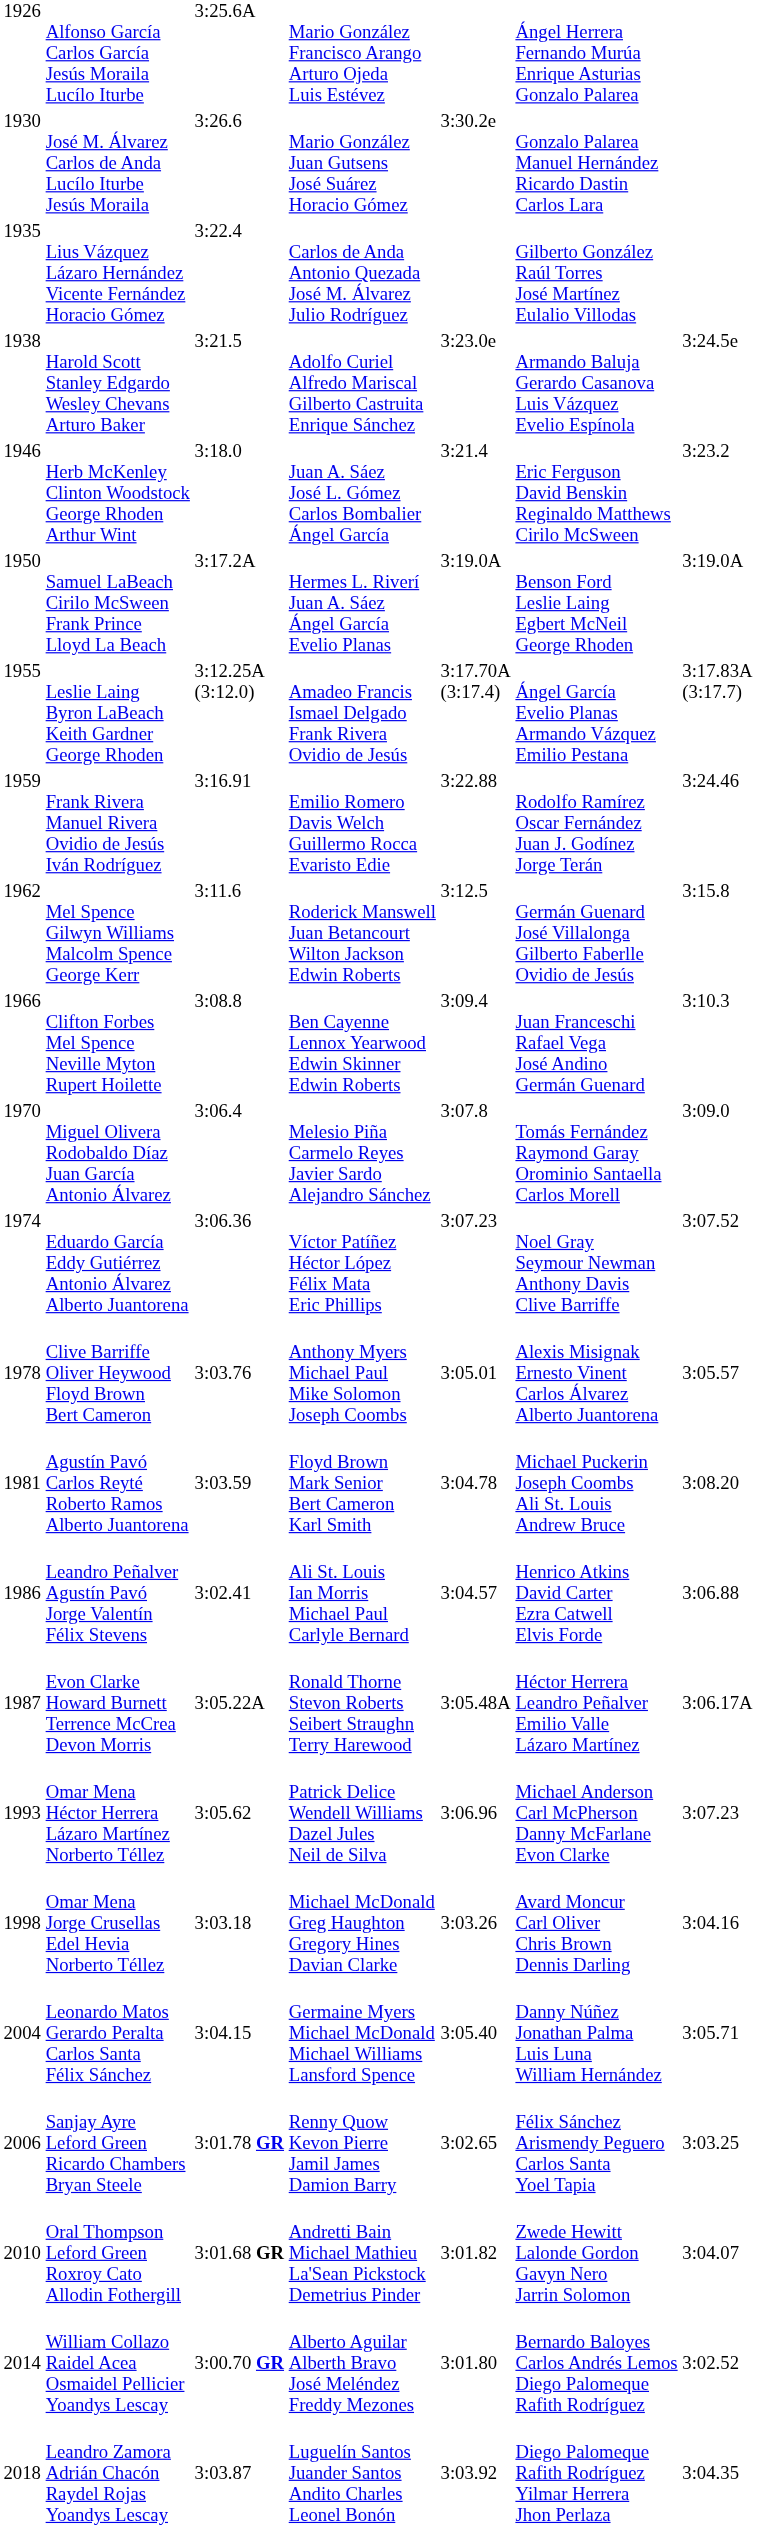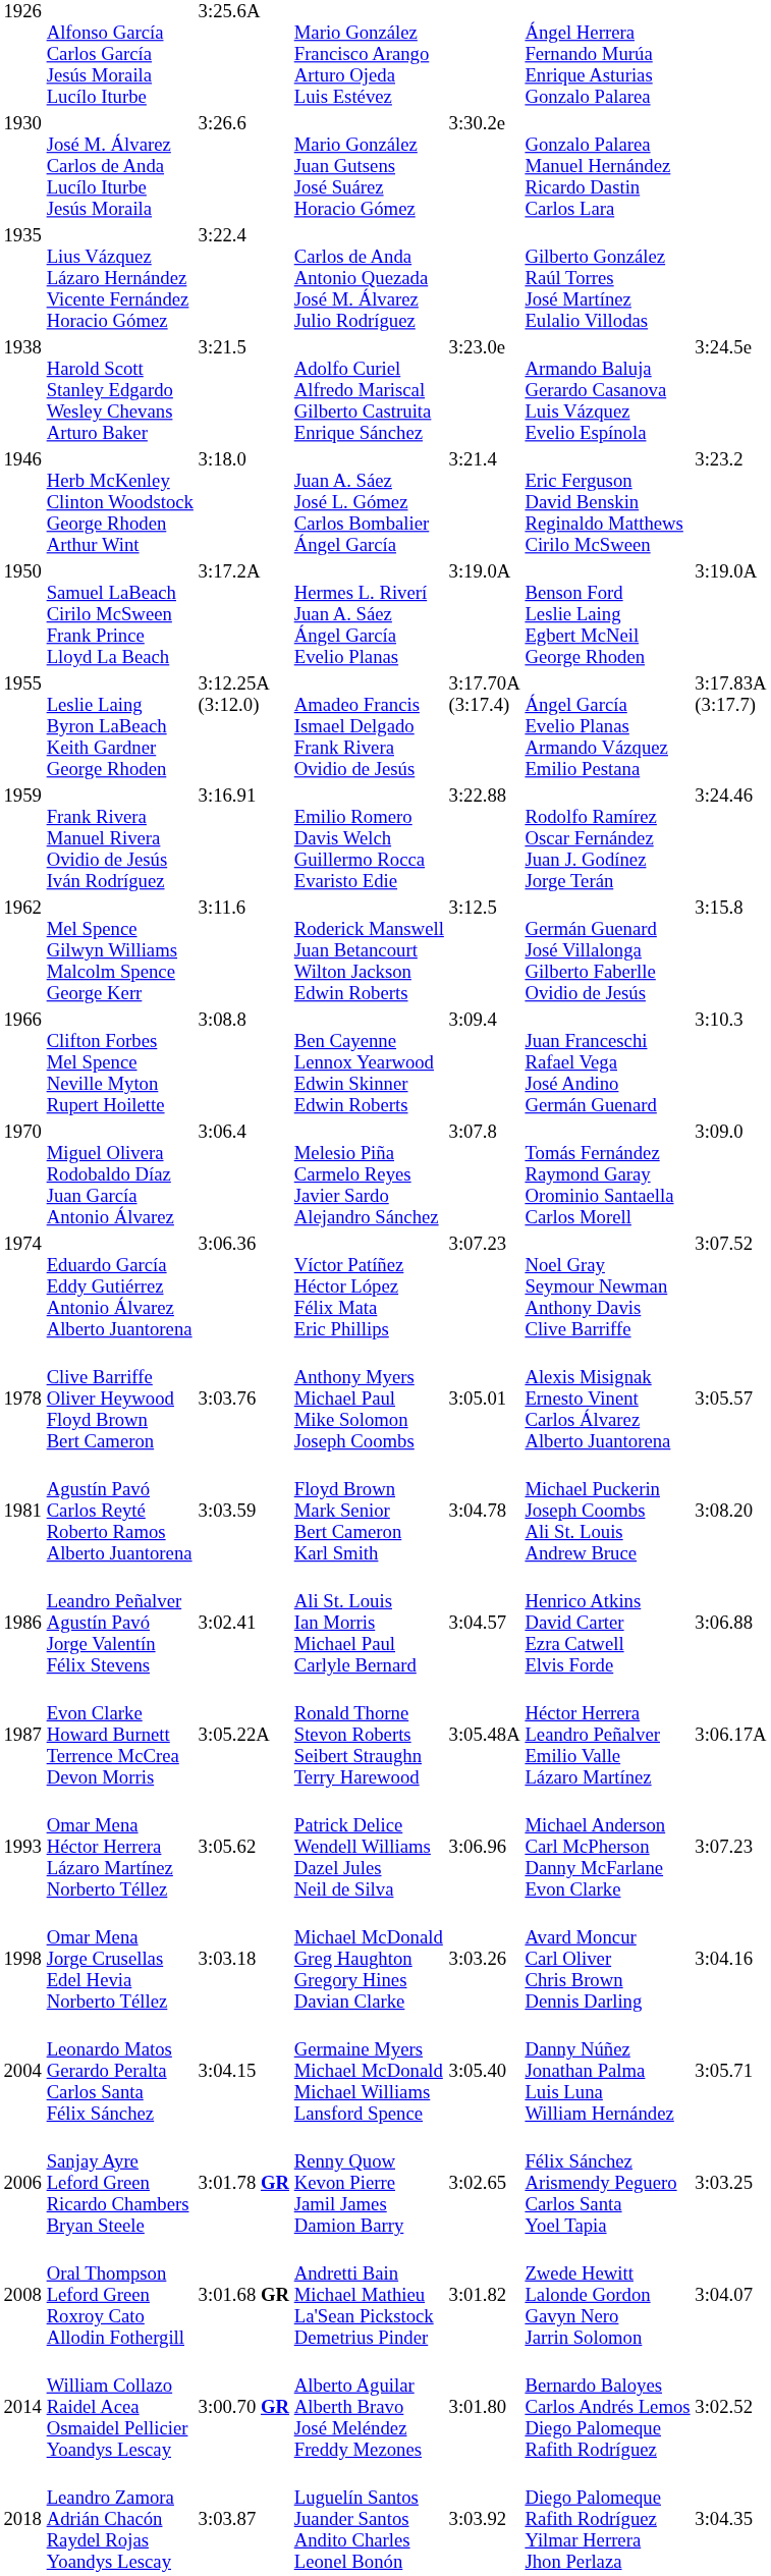 <table>
 <tr style="vertical-align:top;">
 <td>1926</td>
 <td><br> <a href='#'>Alfonso García</a><br> <a href='#'>Carlos García</a><br> <a href='#'>Jesús Moraila</a><br> <a href='#'>Lucílo Iturbe</a></td>
 <td>3:25.6A</td>
 <td><br> <a href='#'>Mario González</a><br> <a href='#'>Francisco Arango</a><br> <a href='#'>Arturo Ojeda</a><br> <a href='#'>Luis Estévez</a></td>
 <td></td>
 <td><br> <a href='#'>Ángel Herrera</a><br> <a href='#'>Fernando Murúa</a><br> <a href='#'>Enrique Asturias</a><br> <a href='#'>Gonzalo Palarea</a></td>
 <td></td>
 </tr>
 <tr style="vertical-align:top;">
 <td>1930</td>
 <td><br> <a href='#'>José M. Álvarez</a><br> <a href='#'>Carlos de Anda</a><br> <a href='#'>Lucílo Iturbe</a><br> <a href='#'>Jesús Moraila</a></td>
 <td>3:26.6</td>
 <td><br> <a href='#'>Mario González</a><br> <a href='#'>Juan Gutsens</a><br> <a href='#'>José Suárez</a><br> <a href='#'>Horacio Gómez</a></td>
 <td>3:30.2e</td>
 <td><br> <a href='#'>Gonzalo Palarea</a><br> <a href='#'>Manuel Hernández</a><br> <a href='#'>Ricardo Dastin</a><br> <a href='#'>Carlos Lara</a></td>
 <td></td>
 </tr>
 <tr style="vertical-align:top;">
 <td>1935</td>
 <td><br> <a href='#'>Lius Vázquez</a><br> <a href='#'>Lázaro Hernández</a><br> <a href='#'>Vicente Fernández</a><br> <a href='#'>Horacio Gómez</a></td>
 <td>3:22.4</td>
 <td><br> <a href='#'>Carlos de Anda</a><br> <a href='#'>Antonio Quezada</a><br> <a href='#'>José M. Álvarez</a><br> <a href='#'>Julio Rodríguez</a></td>
 <td></td>
 <td><br> <a href='#'>Gilberto González</a><br> <a href='#'>Raúl Torres</a><br> <a href='#'>José Martínez</a><br> <a href='#'>Eulalio Villodas</a></td>
 <td></td>
 </tr>
 <tr style="vertical-align:top;">
 <td>1938</td>
 <td><br> <a href='#'>Harold Scott</a><br> <a href='#'>Stanley Edgardo</a><br> <a href='#'>Wesley Chevans</a><br> <a href='#'>Arturo Baker</a></td>
 <td>3:21.5</td>
 <td><br> <a href='#'>Adolfo Curiel</a><br> <a href='#'>Alfredo Mariscal</a><br> <a href='#'>Gilberto Castruita</a><br> <a href='#'>Enrique Sánchez</a></td>
 <td>3:23.0e</td>
 <td><br> <a href='#'>Armando Baluja</a><br> <a href='#'>Gerardo Casanova</a><br> <a href='#'>Luis Vázquez</a><br> <a href='#'>Evelio Espínola</a></td>
 <td>3:24.5e</td>
 </tr>
 <tr style="vertical-align:top;">
 <td>1946</td>
 <td><br> <a href='#'>Herb McKenley</a><br> <a href='#'>Clinton Woodstock</a><br> <a href='#'>George Rhoden</a><br> <a href='#'>Arthur Wint</a></td>
 <td>3:18.0</td>
 <td><br> <a href='#'>Juan A. Sáez</a><br> <a href='#'>José L. Gómez</a><br> <a href='#'>Carlos Bombalier</a><br> <a href='#'>Ángel García</a></td>
 <td>3:21.4</td>
 <td><br> <a href='#'>Eric Ferguson</a><br> <a href='#'>David Benskin</a><br> <a href='#'>Reginaldo Matthews</a><br> <a href='#'>Cirilo McSween</a></td>
 <td>3:23.2</td>
 </tr>
 <tr style="vertical-align:top;">
 <td>1950</td>
 <td><br> <a href='#'>Samuel LaBeach</a><br> <a href='#'>Cirilo McSween</a><br> <a href='#'>Frank Prince</a><br> <a href='#'>Lloyd La Beach</a></td>
 <td>3:17.2A</td>
 <td><br> <a href='#'>Hermes L. Riverí</a><br> <a href='#'>Juan A. Sáez</a><br> <a href='#'>Ángel García</a><br> <a href='#'>Evelio Planas</a></td>
 <td>3:19.0A</td>
 <td><br> <a href='#'>Benson Ford</a><br> <a href='#'>Leslie Laing</a><br> <a href='#'>Egbert McNeil</a><br> <a href='#'>George Rhoden</a></td>
 <td>3:19.0A</td>
 </tr>
 <tr style="vertical-align:top;">
 <td>1955</td>
 <td><br> <a href='#'>Leslie Laing</a><br> <a href='#'>Byron LaBeach</a><br> <a href='#'>Keith Gardner</a><br> <a href='#'>George Rhoden</a></td>
 <td>3:12.25A<br>(3:12.0)</td>
 <td><br> <a href='#'>Amadeo Francis</a><br> <a href='#'>Ismael Delgado</a><br> <a href='#'>Frank Rivera</a><br> <a href='#'>Ovidio de Jesús</a></td>
 <td>3:17.70A<br>(3:17.4)</td>
 <td><br> <a href='#'>Ángel García</a><br> <a href='#'>Evelio Planas</a><br> <a href='#'>Armando Vázquez</a><br> <a href='#'>Emilio Pestana</a></td>
 <td>3:17.83A<br>(3:17.7)</td>
 </tr>
 <tr style="vertical-align:top;">
 <td>1959</td>
 <td><br> <a href='#'>Frank Rivera</a><br> <a href='#'>Manuel Rivera</a><br> <a href='#'>Ovidio de Jesús</a><br> <a href='#'>Iván Rodríguez</a></td>
 <td>3:16.91</td>
 <td><br> <a href='#'>Emilio Romero</a><br> <a href='#'>Davis Welch</a><br> <a href='#'>Guillermo Rocca</a><br> <a href='#'>Evaristo Edie</a></td>
 <td>3:22.88</td>
 <td><br> <a href='#'>Rodolfo Ramírez</a><br> <a href='#'>Oscar Fernández</a><br> <a href='#'>Juan J. Godínez</a><br> <a href='#'>Jorge Terán</a></td>
 <td>3:24.46</td>
 </tr>
 <tr style="vertical-align:top;">
 <td>1962</td>
 <td><br> <a href='#'>Mel Spence</a><br> <a href='#'>Gilwyn Williams</a><br> <a href='#'>Malcolm Spence</a><br> <a href='#'>George Kerr</a></td>
 <td>3:11.6</td>
 <td><br> <a href='#'>Roderick Manswell</a><br> <a href='#'>Juan Betancourt</a><br> <a href='#'>Wilton Jackson</a><br> <a href='#'>Edwin Roberts</a></td>
 <td>3:12.5</td>
 <td><br> <a href='#'>Germán Guenard</a><br> <a href='#'>José Villalonga</a><br> <a href='#'>Gilberto Faberlle</a><br> <a href='#'>Ovidio de Jesús</a></td>
 <td>3:15.8</td>
 </tr>
 <tr style="vertical-align:top;">
 <td>1966</td>
 <td><br> <a href='#'>Clifton Forbes</a><br> <a href='#'>Mel Spence</a><br> <a href='#'>Neville Myton</a><br> <a href='#'>Rupert Hoilette</a></td>
 <td>3:08.8</td>
 <td><br> <a href='#'>Ben Cayenne</a><br> <a href='#'>Lennox Yearwood</a><br> <a href='#'>Edwin Skinner</a><br> <a href='#'>Edwin Roberts</a></td>
 <td>3:09.4</td>
 <td><br> <a href='#'>Juan Franceschi</a><br> <a href='#'>Rafael Vega</a><br> <a href='#'>José Andino</a><br> <a href='#'>Germán Guenard</a></td>
 <td>3:10.3</td>
 </tr>
 <tr style="vertical-align:top;">
 <td>1970</td>
 <td><br> <a href='#'>Miguel Olivera</a><br> <a href='#'>Rodobaldo Díaz</a><br> <a href='#'>Juan García</a><br> <a href='#'>Antonio Álvarez</a></td>
 <td>3:06.4</td>
 <td><br> <a href='#'>Melesio Piña</a><br> <a href='#'>Carmelo Reyes</a><br> <a href='#'>Javier Sardo</a><br> <a href='#'>Alejandro Sánchez</a></td>
 <td>3:07.8</td>
 <td><br> <a href='#'>Tomás Fernández</a><br> <a href='#'>Raymond Garay</a><br> <a href='#'>Orominio Santaella</a><br> <a href='#'>Carlos Morell</a></td>
 <td>3:09.0</td>
 </tr>
 <tr style="vertical-align:top;">
 <td>1974</td>
 <td><br> <a href='#'>Eduardo García</a><br> <a href='#'>Eddy Gutiérrez</a><br> <a href='#'>Antonio Álvarez</a><br><a href='#'>Alberto Juantorena</a></td>
 <td>3:06.36</td>
 <td><br><a href='#'>Víctor Patíñez</a><br><a href='#'>Héctor López</a><br><a href='#'>Félix Mata</a><br><a href='#'>Eric Phillips</a></td>
 <td>3:07.23</td>
 <td><br><a href='#'>Noel Gray</a><br><a href='#'>Seymour Newman</a><br><a href='#'>Anthony Davis</a><br><a href='#'>Clive Barriffe</a></td>
 <td>3:07.52</td>
 </tr>
 <tr>
 <td>1978</td>
 <td><br><a href='#'>Clive Barriffe</a><br><a href='#'>Oliver Heywood</a><br><a href='#'>Floyd Brown</a><br><a href='#'>Bert Cameron</a></td>
 <td>3:03.76</td>
 <td><br><a href='#'>Anthony Myers</a><br><a href='#'>Michael Paul</a><br><a href='#'>Mike Solomon</a><br><a href='#'>Joseph Coombs</a></td>
 <td>3:05.01</td>
 <td><br><a href='#'>Alexis Misignak</a><br><a href='#'>Ernesto Vinent</a><br><a href='#'>Carlos Álvarez</a><br><a href='#'>Alberto Juantorena</a></td>
 <td>3:05.57</td>
 </tr>
 <tr>
 <td>1981</td>
 <td><br><a href='#'>Agustín Pavó</a><br><a href='#'>Carlos Reyté</a><br><a href='#'>Roberto Ramos</a><br><a href='#'>Alberto Juantorena</a></td>
 <td>3:03.59</td>
 <td><br><a href='#'>Floyd Brown</a><br><a href='#'>Mark Senior</a><br><a href='#'>Bert Cameron</a><br><a href='#'>Karl Smith</a></td>
 <td>3:04.78</td>
 <td><br><a href='#'>Michael Puckerin</a><br><a href='#'>Joseph Coombs</a><br><a href='#'>Ali St. Louis</a><br><a href='#'>Andrew Bruce</a></td>
 <td>3:08.20</td>
 </tr>
 <tr>
 <td>1986</td>
 <td><br><a href='#'>Leandro Peñalver</a><br><a href='#'>Agustín Pavó</a><br><a href='#'>Jorge Valentín</a><br><a href='#'>Félix Stevens</a></td>
 <td>3:02.41</td>
 <td><br><a href='#'>Ali St. Louis</a><br><a href='#'>Ian Morris</a><br><a href='#'>Michael Paul</a><br><a href='#'>Carlyle Bernard</a></td>
 <td>3:04.57</td>
 <td><br><a href='#'>Henrico Atkins</a><br><a href='#'>David Carter</a><br><a href='#'>Ezra Catwell</a><br><a href='#'>Elvis Forde</a></td>
 <td>3:06.88</td>
 </tr>
 <tr>
 <td>1987</td>
 <td><br><a href='#'>Evon Clarke</a><br><a href='#'>Howard Burnett</a><br><a href='#'>Terrence McCrea</a><br><a href='#'>Devon Morris</a></td>
 <td>3:05.22A</td>
 <td><br><a href='#'>Ronald Thorne</a><br><a href='#'>Stevon Roberts</a><br><a href='#'>Seibert Straughn</a><br><a href='#'>Terry Harewood</a></td>
 <td>3:05.48A</td>
 <td><br><a href='#'>Héctor Herrera</a><br><a href='#'>Leandro Peñalver</a><br><a href='#'>Emilio Valle</a><br><a href='#'>Lázaro Martínez</a></td>
 <td>3:06.17A</td>
 </tr>
 <tr>
 <td>1993</td>
 <td><br><a href='#'>Omar Mena</a><br><a href='#'>Héctor Herrera</a><br><a href='#'>Lázaro Martínez</a><br><a href='#'>Norberto Téllez</a></td>
 <td>3:05.62</td>
 <td><br><a href='#'>Patrick Delice</a><br><a href='#'>Wendell Williams</a><br><a href='#'>Dazel Jules</a><br><a href='#'>Neil de Silva</a></td>
 <td>3:06.96</td>
 <td><br><a href='#'>Michael Anderson</a><br><a href='#'>Carl McPherson</a><br><a href='#'>Danny McFarlane</a><br><a href='#'>Evon Clarke</a></td>
 <td>3:07.23</td>
 </tr>
 <tr>
 <td>1998</td>
 <td><br><a href='#'>Omar Mena</a><br><a href='#'>Jorge Crusellas</a><br><a href='#'>Edel Hevia</a><br><a href='#'>Norberto Téllez</a></td>
 <td>3:03.18</td>
 <td><br><a href='#'>Michael McDonald</a><br><a href='#'>Greg Haughton</a><br><a href='#'>Gregory Hines</a><br><a href='#'>Davian Clarke</a></td>
 <td>3:03.26</td>
 <td><br><a href='#'>Avard Moncur</a><br><a href='#'>Carl Oliver</a><br><a href='#'>Chris Brown</a><br><a href='#'>Dennis Darling</a></td>
 <td>3:04.16</td>
 </tr>
 <tr>
 <td>2004</td>
 <td><br><a href='#'>Leonardo Matos</a><br><a href='#'>Gerardo Peralta</a><br><a href='#'>Carlos Santa</a><br><a href='#'>Félix Sánchez</a></td>
 <td>3:04.15</td>
 <td><br><a href='#'>Germaine Myers</a><br><a href='#'>Michael McDonald</a><br><a href='#'>Michael Williams</a><br><a href='#'>Lansford Spence</a></td>
 <td>3:05.40</td>
 <td><br><a href='#'>Danny Núñez</a><br><a href='#'>Jonathan Palma</a><br><a href='#'>Luis Luna</a><br><a href='#'>William Hernández</a></td>
 <td>3:05.71</td>
 </tr>
 <tr>
 <td>2006</td>
 <td><br><a href='#'>Sanjay Ayre</a><br><a href='#'>Leford Green</a><br><a href='#'>Ricardo Chambers</a><br><a href='#'>Bryan Steele</a></td>
 <td>3:01.78 <strong><a href='#'>GR</a></strong></td>
 <td><br><a href='#'>Renny Quow</a><br><a href='#'>Kevon Pierre</a><br><a href='#'>Jamil James</a><br><a href='#'>Damion Barry</a></td>
 <td>3:02.65</td>
 <td><br><a href='#'>Félix Sánchez</a><br><a href='#'>Arismendy Peguero</a><br><a href='#'>Carlos Santa</a><br><a href='#'>Yoel Tapia</a></td>
 <td>3:03.25</td>
 </tr>
 <tr>
-<td>2010</td>
+<td>2008</td>
 <td><br><a href='#'>Oral Thompson</a><br><a href='#'>Leford Green</a><br><a href='#'>Roxroy Cato</a><br><a href='#'>Allodin Fothergill</a></td>
 <td>3:01.68 <strong>GR</strong></td>
 <td><br><a href='#'>Andretti Bain</a><br><a href='#'>Michael Mathieu</a><br><a href='#'>La'Sean Pickstock</a><br><a href='#'>Demetrius Pinder</a></td>
 <td>3:01.82</td>
 <td><br><a href='#'>Zwede Hewitt</a><br><a href='#'>Lalonde Gordon</a><br><a href='#'>Gavyn Nero</a><br><a href='#'>Jarrin Solomon</a></td>
 <td>3:04.07</td>
 </tr>
 <tr>
 <td>2014</td>
 <td><br><a href='#'>William Collazo</a><br><a href='#'>Raidel Acea</a><br><a href='#'>Osmaidel Pellicier</a><br><a href='#'>Yoandys Lescay</a></td>
 <td>3:00.70 <strong><a href='#'>GR</a></strong></td>
 <td><br><a href='#'>Alberto Aguilar</a><br><a href='#'>Alberth Bravo</a><br><a href='#'>José Meléndez</a><br><a href='#'>Freddy Mezones</a></td>
 <td>3:01.80</td>
 <td><br><a href='#'>Bernardo Baloyes</a><br><a href='#'>Carlos Andrés Lemos</a><br><a href='#'>Diego Palomeque</a><br><a href='#'>Rafith Rodríguez</a></td>
 <td>3:02.52</td>
 </tr>
 <tr>
 <td>2018</td>
 <td><br><a href='#'>Leandro Zamora</a><br><a href='#'>Adrián Chacón</a><br><a href='#'>Raydel Rojas</a><br><a href='#'>Yoandys Lescay</a></td>
 <td>3:03.87 </td>
 <td><br><a href='#'>Luguelín Santos</a><br><a href='#'>Juander Santos</a><br><a href='#'>Andito Charles</a><br><a href='#'>Leonel Bonón</a></td>
 <td>3:03.92 </td>
 <td><br><a href='#'>Diego Palomeque</a><br><a href='#'>Rafith Rodríguez</a><br><a href='#'>Yilmar Herrera</a><br><a href='#'>Jhon Perlaza</a></td>
 <td>3:04.35 </td>
 </tr>
 </table>
